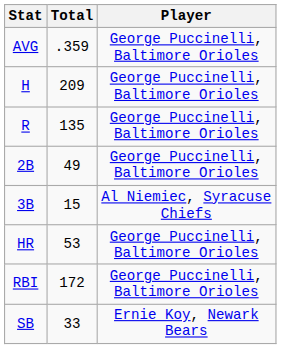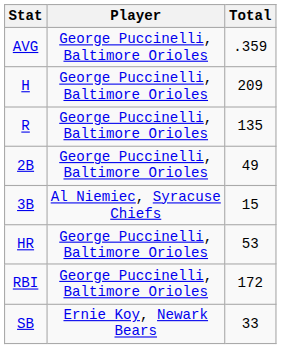 <table class="wikitable" width="40%" style="text-align:center;">
 <tr>
 <th width="5%">Stat</th>
+<th width="60%">Player</th>
 <th width="5%">Total</th>
-<th width="60%">Player</th>
 </tr>
 <tr>
 <td><a href='#'>AVG</a></td>
+<td><a href='#'>George Puccinelli</a>, <a href='#'>Baltimore Orioles</a></td>
 <td>.359</td>
-<td><a href='#'>George Puccinelli</a>, <a href='#'>Baltimore Orioles</a></td>
 </tr>
 <tr>
 <td><a href='#'>H</a></td>
+<td><a href='#'>George Puccinelli</a>, <a href='#'>Baltimore Orioles</a></td>
 <td>209</td>
-<td><a href='#'>George Puccinelli</a>, <a href='#'>Baltimore Orioles</a></td>
 </tr>
 <tr>
 <td><a href='#'>R</a></td>
+<td><a href='#'>George Puccinelli</a>, <a href='#'>Baltimore Orioles</a></td>
 <td>135</td>
-<td><a href='#'>George Puccinelli</a>, <a href='#'>Baltimore Orioles</a></td>
 </tr>
 <tr>
 <td><a href='#'>2B</a></td>
+<td><a href='#'>George Puccinelli</a>, <a href='#'>Baltimore Orioles</a></td>
 <td>49</td>
-<td><a href='#'>George Puccinelli</a>, <a href='#'>Baltimore Orioles</a></td>
 </tr>
 <tr>
 <td><a href='#'>3B</a></td>
+<td><a href='#'>Al Niemiec</a>, <a href='#'>Syracuse Chiefs</a></td>
 <td>15</td>
-<td><a href='#'>Al Niemiec</a>, <a href='#'>Syracuse Chiefs</a></td>
 </tr>
 <tr>
 <td><a href='#'>HR</a></td>
+<td><a href='#'>George Puccinelli</a>, <a href='#'>Baltimore Orioles</a></td>
 <td>53</td>
-<td><a href='#'>George Puccinelli</a>, <a href='#'>Baltimore Orioles</a></td>
 </tr>
 <tr>
 <td><a href='#'>RBI</a></td>
+<td><a href='#'>George Puccinelli</a>, <a href='#'>Baltimore Orioles</a></td>
 <td>172</td>
-<td><a href='#'>George Puccinelli</a>, <a href='#'>Baltimore Orioles</a></td>
 </tr>
 <tr>
 <td><a href='#'>SB</a></td>
+<td><a href='#'>Ernie Koy</a>, <a href='#'>Newark Bears</a></td>
 <td>33</td>
-<td><a href='#'>Ernie Koy</a>, <a href='#'>Newark Bears</a></td>
 </tr>
 </table>
